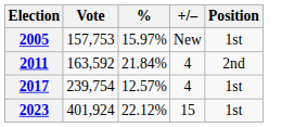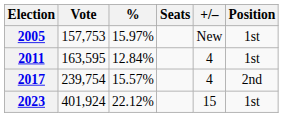 <table class=wikitable style=text-align:center>
 <tr>
 <th>Election</th>
 <th>Vote</th>
 <th>%</th>
+<th>Seats</th>
 <th><strong>+/–</strong></th>
 <th><strong>Position</strong></th>
 </tr>
 <tr>
 <th><a href='#'>2005</a></th>
 <td>157,753</td>
 <td>15.97%</td>
+<td align="left"></td>
 <td>New</td>
 <td> 1st</td>
 </tr>
 <tr>
 <th><a href='#'>2011</a></th>
-<td>163,592</td>
-<td>21.84%</td>
+<td>163,595</td>
+<td>12.84%</td>
+<td align="left"></td>
 <td> 4</td>
-<td> 2nd</td>
+<td> 1st</td>
 </tr>
 <tr>
 <th><a href='#'>2017</a></th>
 <td>239,754<br></td>
-<td>12.57%</td>
+<td>15.57%</td>
+<td></td>
 <td> 4</td>
-<td> 1st</td>
+<td> 2nd</td>
 </tr>
 <tr>
 <th><a href='#'>2023</a></th>
 <td>401,924<br></td>
 <td>22.12%</td>
+<td></td>
 <td> 15</td>
 <td> 1st</td>
 </tr>
 </table>
